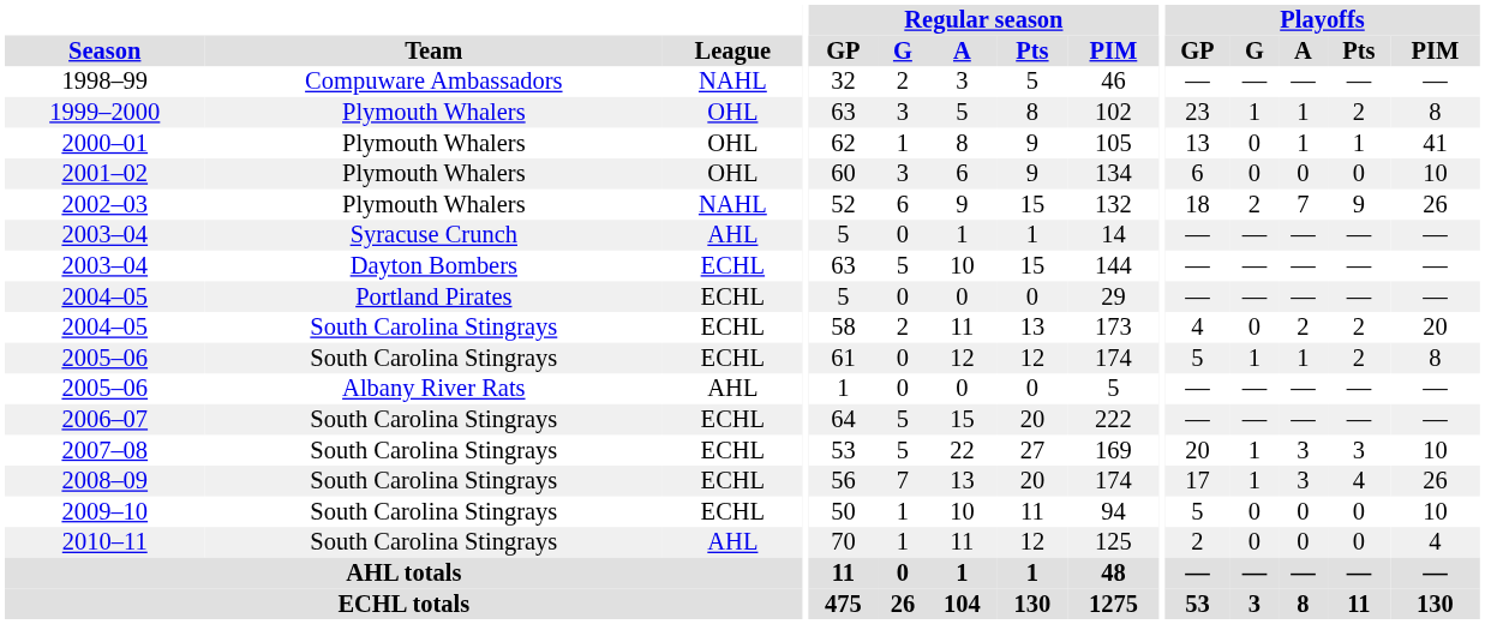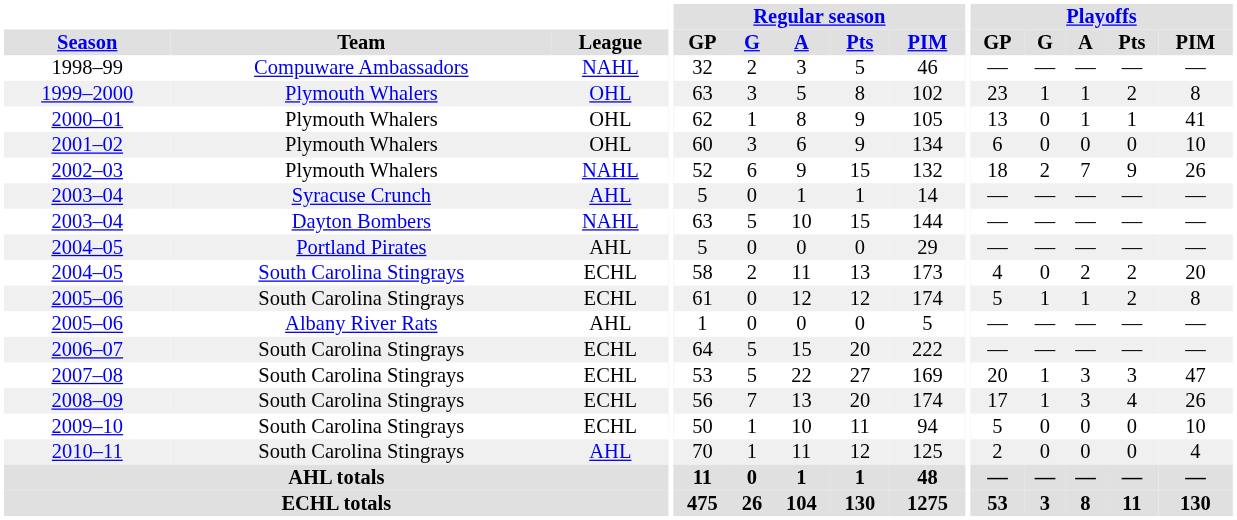 <table border="0" cellpadding="1" cellspacing="0" style="text-align:center; width:60em">
 <tr bgcolor="#e0e0e0">
 <th colspan="3" bgcolor="#ffffff"></th>
 <th rowspan="99" bgcolor="#ffffff"></th>
 <th colspan="5"><a href='#'>Regular season</a></th>
 <th rowspan="99" bgcolor="#ffffff"></th>
 <th colspan="5"><a href='#'>Playoffs</a></th>
 </tr>
 <tr bgcolor="#e0e0e0">
 <th><a href='#'>Season</a></th>
 <th>Team</th>
 <th>League</th>
 <th>GP</th>
 <th><a href='#'>G</a></th>
 <th><a href='#'>A</a></th>
 <th><a href='#'>Pts</a></th>
 <th><a href='#'>PIM</a></th>
 <th>GP</th>
 <th>G</th>
 <th>A</th>
 <th>Pts</th>
 <th>PIM</th>
 </tr>
 <tr>
 <td>1998–99</td>
 <td><a href='#'>Compuware Ambassadors</a></td>
 <td><a href='#'>NAHL</a></td>
 <td>32</td>
 <td>2</td>
 <td>3</td>
 <td>5</td>
 <td>46</td>
 <td>—</td>
 <td>—</td>
 <td>—</td>
 <td>—</td>
 <td>—</td>
 </tr>
 <tr bgcolor="#f0f0f0">
 <td><a href='#'>1999–2000</a></td>
 <td><a href='#'>Plymouth Whalers</a></td>
 <td><a href='#'>OHL</a></td>
 <td>63</td>
 <td>3</td>
 <td>5</td>
 <td>8</td>
 <td>102</td>
 <td>23</td>
 <td>1</td>
 <td>1</td>
 <td>2</td>
 <td>8</td>
 </tr>
 <tr>
 <td><a href='#'>2000–01</a></td>
 <td>Plymouth Whalers</td>
 <td>OHL</td>
 <td>62</td>
 <td>1</td>
 <td>8</td>
 <td>9</td>
 <td>105</td>
 <td>13</td>
 <td>0</td>
 <td>1</td>
 <td>1</td>
 <td>41</td>
 </tr>
 <tr bgcolor="#f0f0f0">
 <td><a href='#'>2001–02</a></td>
 <td>Plymouth Whalers</td>
 <td>OHL</td>
 <td>60</td>
 <td>3</td>
 <td>6</td>
 <td>9</td>
 <td>134</td>
 <td>6</td>
 <td>0</td>
 <td>0</td>
 <td>0</td>
 <td>10</td>
 </tr>
 <tr>
 <td><a href='#'>2002–03</a></td>
 <td>Plymouth Whalers</td>
 <td><a href='#'>NAHL</a></td>
 <td>52</td>
 <td>6</td>
 <td>9</td>
 <td>15</td>
 <td>132</td>
 <td>18</td>
 <td>2</td>
 <td>7</td>
 <td>9</td>
 <td>26</td>
 </tr>
 <tr bgcolor="#f0f0f0">
 <td><a href='#'>2003–04</a></td>
 <td><a href='#'>Syracuse Crunch</a></td>
 <td><a href='#'>AHL</a></td>
 <td>5</td>
 <td>0</td>
 <td>1</td>
 <td>1</td>
 <td>14</td>
 <td>—</td>
 <td>—</td>
 <td>—</td>
 <td>—</td>
 <td>—</td>
 </tr>
 <tr>
 <td><a href='#'>2003–04</a></td>
 <td><a href='#'>Dayton Bombers</a></td>
-<td><a href='#'>ECHL</a></td>
+<td><a href='#'>NAHL</a></td>
 <td>63</td>
 <td>5</td>
 <td>10</td>
 <td>15</td>
 <td>144</td>
 <td>—</td>
 <td>—</td>
 <td>—</td>
 <td>—</td>
 <td>—</td>
 </tr>
 <tr bgcolor="#f0f0f0">
 <td><a href='#'>2004–05</a></td>
 <td><a href='#'>Portland Pirates</a></td>
-<td>ECHL</td>
+<td>AHL</td>
 <td>5</td>
 <td>0</td>
 <td>0</td>
 <td>0</td>
 <td>29</td>
 <td>—</td>
 <td>—</td>
 <td>—</td>
 <td>—</td>
 <td>—</td>
 </tr>
 <tr>
 <td><a href='#'>2004–05</a></td>
 <td><a href='#'>South Carolina Stingrays</a></td>
 <td>ECHL</td>
 <td>58</td>
 <td>2</td>
 <td>11</td>
 <td>13</td>
 <td>173</td>
 <td>4</td>
 <td>0</td>
 <td>2</td>
 <td>2</td>
 <td>20</td>
 </tr>
 <tr bgcolor="#f0f0f0">
 <td><a href='#'>2005–06</a></td>
 <td>South Carolina Stingrays</td>
 <td>ECHL</td>
 <td>61</td>
 <td>0</td>
 <td>12</td>
 <td>12</td>
 <td>174</td>
 <td>5</td>
 <td>1</td>
 <td>1</td>
 <td>2</td>
 <td>8</td>
 </tr>
 <tr>
 <td><a href='#'>2005–06</a></td>
 <td><a href='#'>Albany River Rats</a></td>
 <td>AHL</td>
 <td>1</td>
 <td>0</td>
 <td>0</td>
 <td>0</td>
 <td>5</td>
 <td>—</td>
 <td>—</td>
 <td>—</td>
 <td>—</td>
 <td>—</td>
 </tr>
 <tr bgcolor="#f0f0f0">
 <td><a href='#'>2006–07</a></td>
 <td>South Carolina Stingrays</td>
 <td>ECHL</td>
 <td>64</td>
 <td>5</td>
 <td>15</td>
 <td>20</td>
 <td>222</td>
 <td>—</td>
 <td>—</td>
 <td>—</td>
 <td>—</td>
 <td>—</td>
 </tr>
 <tr>
 <td><a href='#'>2007–08</a></td>
 <td>South Carolina Stingrays</td>
 <td>ECHL</td>
 <td>53</td>
 <td>5</td>
 <td>22</td>
 <td>27</td>
 <td>169</td>
 <td>20</td>
 <td>1</td>
 <td>3</td>
 <td>3</td>
-<td>10</td>
+<td>47</td>
 </tr>
 <tr bgcolor="#f0f0f0">
 <td><a href='#'>2008–09</a></td>
 <td>South Carolina Stingrays</td>
 <td>ECHL</td>
 <td>56</td>
 <td>7</td>
 <td>13</td>
 <td>20</td>
 <td>174</td>
 <td>17</td>
 <td>1</td>
 <td>3</td>
 <td>4</td>
 <td>26</td>
 </tr>
 <tr>
 <td><a href='#'>2009–10</a></td>
 <td>South Carolina Stingrays</td>
 <td>ECHL</td>
 <td>50</td>
 <td>1</td>
 <td>10</td>
 <td>11</td>
 <td>94</td>
 <td>5</td>
 <td>0</td>
 <td>0</td>
 <td>0</td>
 <td>10</td>
 </tr>
 <tr bgcolor="#f0f0f0">
 <td><a href='#'>2010–11</a></td>
 <td>South Carolina Stingrays</td>
 <td><a href='#'>AHL</a></td>
 <td>70</td>
 <td>1</td>
 <td>11</td>
 <td>12</td>
 <td>125</td>
 <td>2</td>
 <td>0</td>
 <td>0</td>
 <td>0</td>
 <td>4</td>
 </tr>
 <tr bgcolor="#e0e0e0">
 <th colspan="3">AHL totals</th>
 <th>11</th>
 <th>0</th>
 <th>1</th>
 <th>1</th>
 <th>48</th>
 <th>—</th>
 <th>—</th>
 <th>—</th>
 <th>—</th>
 <th>—</th>
 </tr>
 <tr bgcolor="#e0e0e0">
 <th colspan="3">ECHL totals</th>
 <th>475</th>
 <th>26</th>
 <th>104</th>
 <th>130</th>
 <th>1275</th>
 <th>53</th>
 <th>3</th>
 <th>8</th>
 <th>11</th>
 <th>130</th>
 </tr>
 </table>
